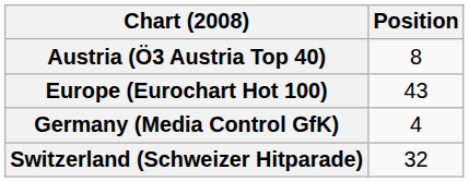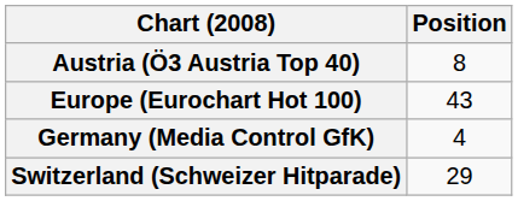 <table class="wikitable sortable plainrowheaders" style="text-align:center">
 <tr>
 <th>Chart (2008)</th>
 <th>Position</th>
 </tr>
 <tr>
 <th scope="row">Austria (Ö3 Austria Top 40)</th>
 <td>8</td>
 </tr>
 <tr>
 <th scope="row">Europe (Eurochart Hot 100)</th>
 <td>43</td>
 </tr>
 <tr>
 <th scope="row">Germany (Media Control GfK)</th>
 <td>4</td>
 </tr>
 <tr>
 <th scope="row">Switzerland (Schweizer Hitparade)</th>
-<td>32</td>
+<td>29</td>
 </tr>
 </table>
